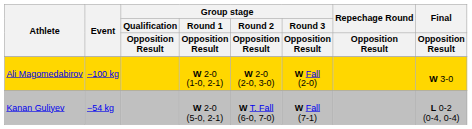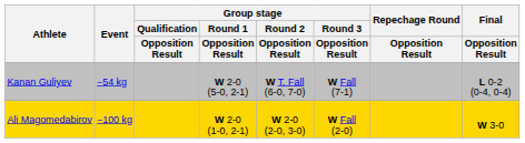 <table class="wikitable" style="font-size:90%">
 <tr>
 <th rowspan="3">Athlete</th>
 <th rowspan="3">Event</th>
 <th colspan="4">Group stage</th>
 <th rowspan="2">Repechage Round</th>
 <th rowspan="2">Final</th>
 </tr>
 <tr>
 <th>Qualification</th>
 <th>Round 1</th>
 <th>Round 2</th>
 <th>Round 3</th>
 </tr>
 <tr>
 <th>Opposition<br>Result</th>
 <th>Opposition<br>Result</th>
 <th>Opposition<br>Result</th>
 <th>Opposition<br>Result</th>
 <th>Opposition<br>Result</th>
 <th>Opposition<br>Result</th>
 </tr>
 <tr>
 </tr>
+<tr bgcolor=silver>
+<td><a href='#'>Kanan Guliyev</a></td>
+<td><a href='#'>−54 kg</a></td>
+<td></td>
+<td align=center><br><strong>W</strong> 2-0<br>(5-0, 2-1)</td>
+<td align=center><br><strong>W</strong> <a href='#'>T. Fall</a><br>(6-0, 7-0)</td>
+<td align=center><br><strong>W</strong> <a href='#'>Fall</a><br>(7-1)</td>
+<td></td>
+<td align=center><br><strong>L</strong> 0-2<br>(0-4, 0-4)</td>
+</tr>
+<tr>
+</tr>
 <tr bgcolor=gold>
 <td><a href='#'>Ali Magomedabirov</a></td>
 <td><a href='#'>−100 kg</a></td>
 <td align=center></td>
 <td align=center><br><strong>W</strong> 2-0<br>(1-0, 2-1)</td>
 <td align=center><br><strong>W</strong> 2-0<br>(2-0, 3-0)</td>
 <td align=center><br><strong>W</strong> <a href='#'>Fall</a><br>(2-0)</td>
 <td></td>
 <td align=center><br><strong>W</strong> 3-0</td>
 </tr>
-<tr>
-</tr>
-<tr bgcolor=silver>
-<td><a href='#'>Kanan Guliyev</a></td>
-<td><a href='#'>−54 kg</a></td>
-<td></td>
-<td align=center><br><strong>W</strong> 2-0<br>(5-0, 2-1)</td>
-<td align=center><br><strong>W</strong> <a href='#'>T. Fall</a><br>(6-0, 7-0)</td>
-<td align=center><br><strong>W</strong> <a href='#'>Fall</a><br>(7-1)</td>
-<td></td>
-<td align=center><br><strong>L</strong> 0-2<br>(0-4, 0-4)</td>
-</tr>
 </table>
